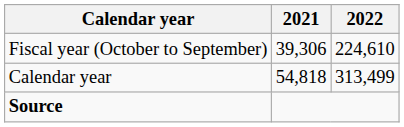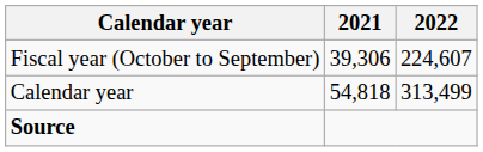 <table class="wikitable">
 <tr>
 <th>Calendar year</th>
 <th>2021</th>
 <th>2022</th>
 </tr>
 <tr>
 <td>Fiscal year (October to September)</td>
 <td>39,306</td>
-<td>224,610</td>
+<td>224,607</td>
 </tr>
 <tr>
 <td>Calendar year</td>
 <td>54,818</td>
 <td>313,499</td>
 </tr>
 <tr>
 <td><strong>Source</strong></td>
 <td colspan="2"></td>
 </tr>
 </table>
